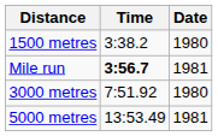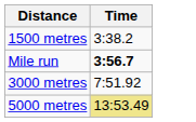 <table class="wikitable">
 <tr>
 <th>Distance</th>
 <th>Time</th>
-<th>Date</th>
 </tr>
 <tr>
 <td><a href='#'>1500 metres</a></td>
 <td>3:38.2</td>
-<td>1980</td>
 </tr>
 <tr>
 <td><a href='#'>Mile run</a></td>
 <td><strong>3:56.7</strong></td>
-<td>1981</td>
 </tr>
 <tr>
 <td><a href='#'>3000 metres</a></td>
 <td>7:51.92</td>
-<td>1980</td>
 </tr>
 <tr>
 <td><a href='#'>5000 metres</a></td>
-<td>13:53.49</td>
-<td>1981</td>
+<td style="background: khaki;">13:53.49</td>
 </tr>
 </table>
